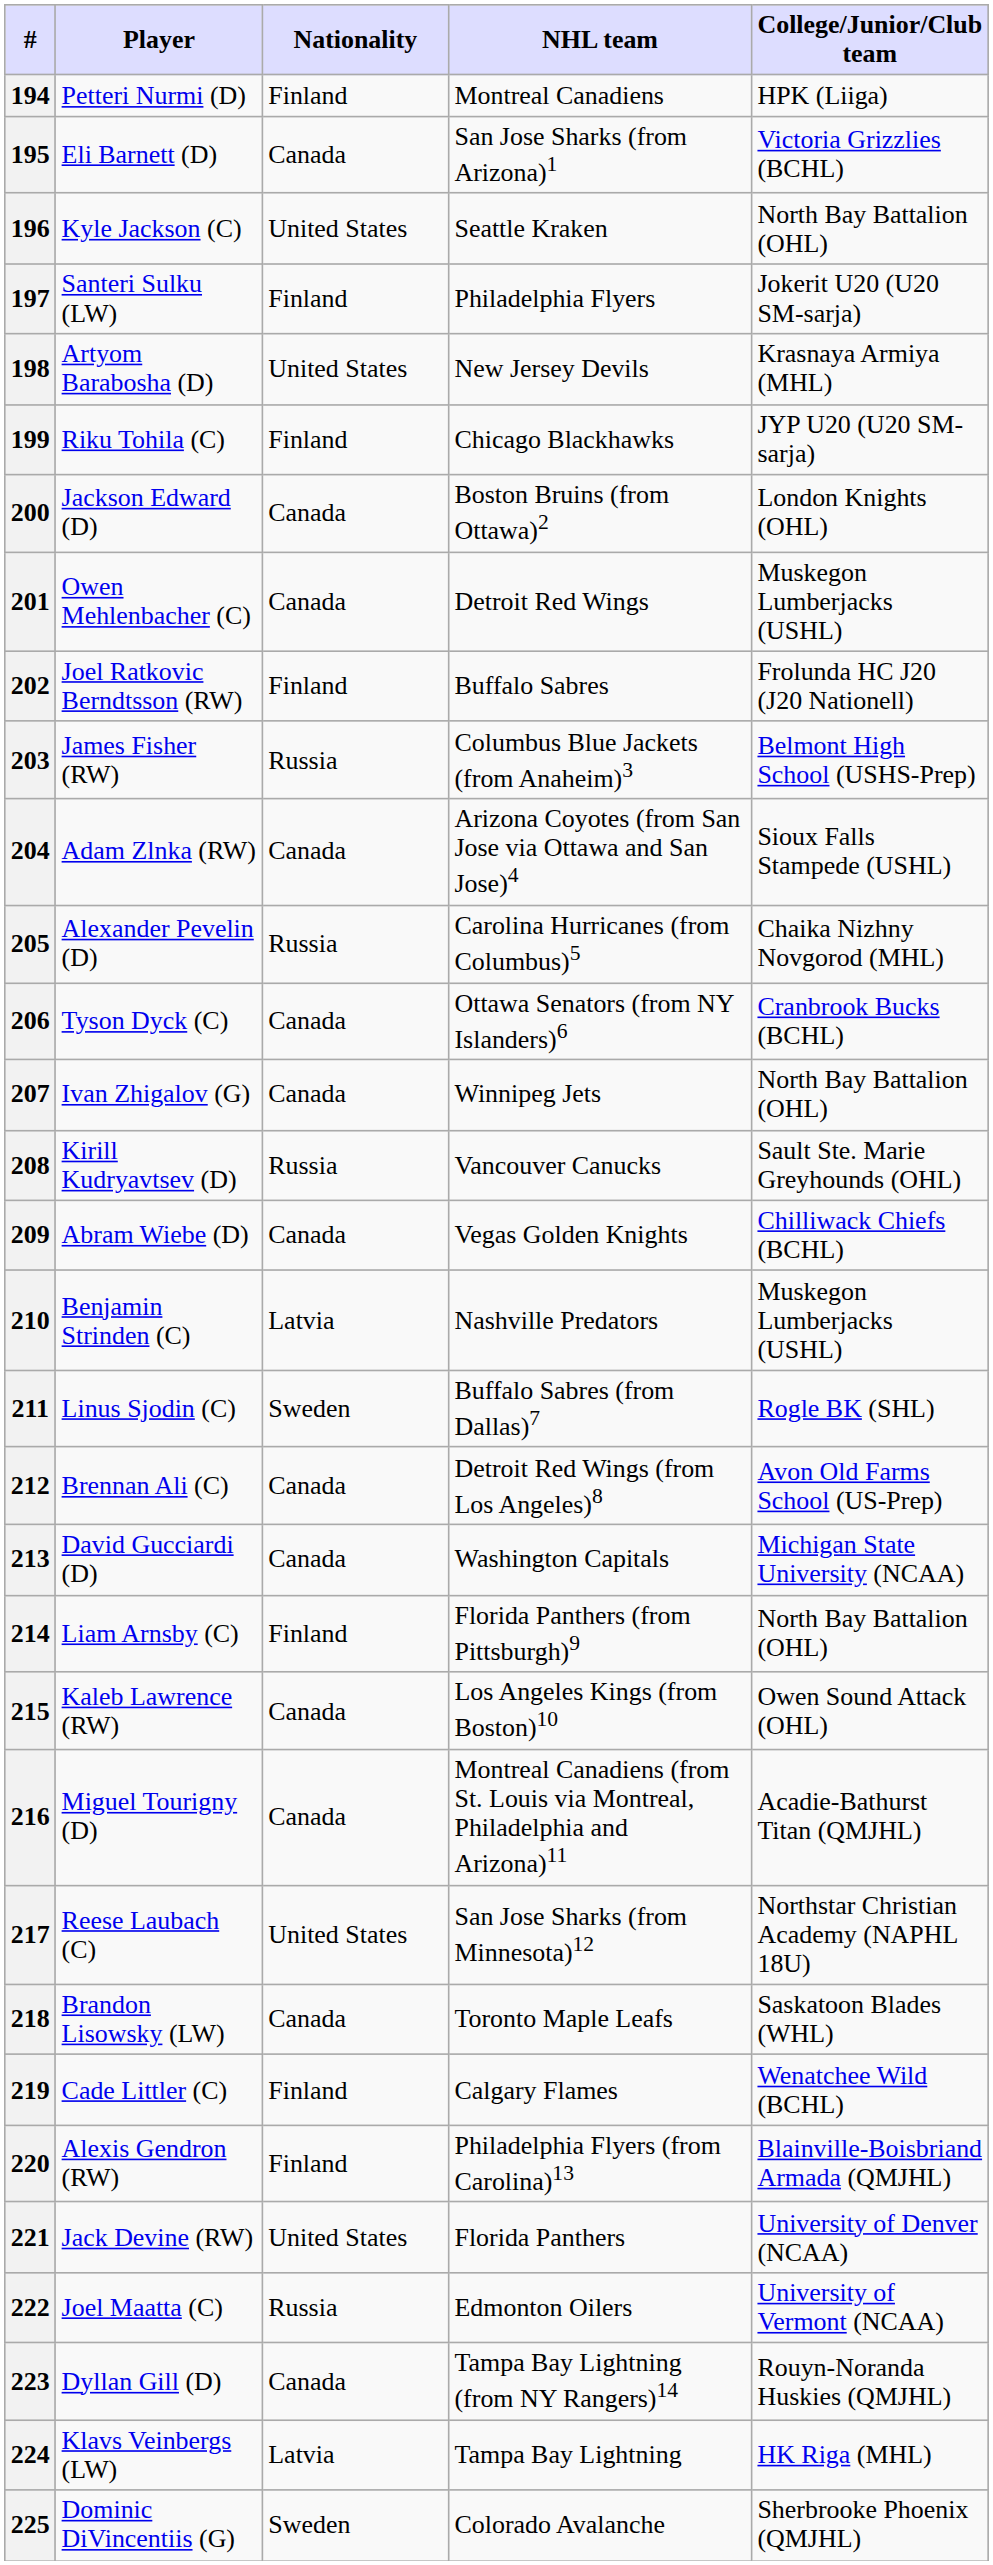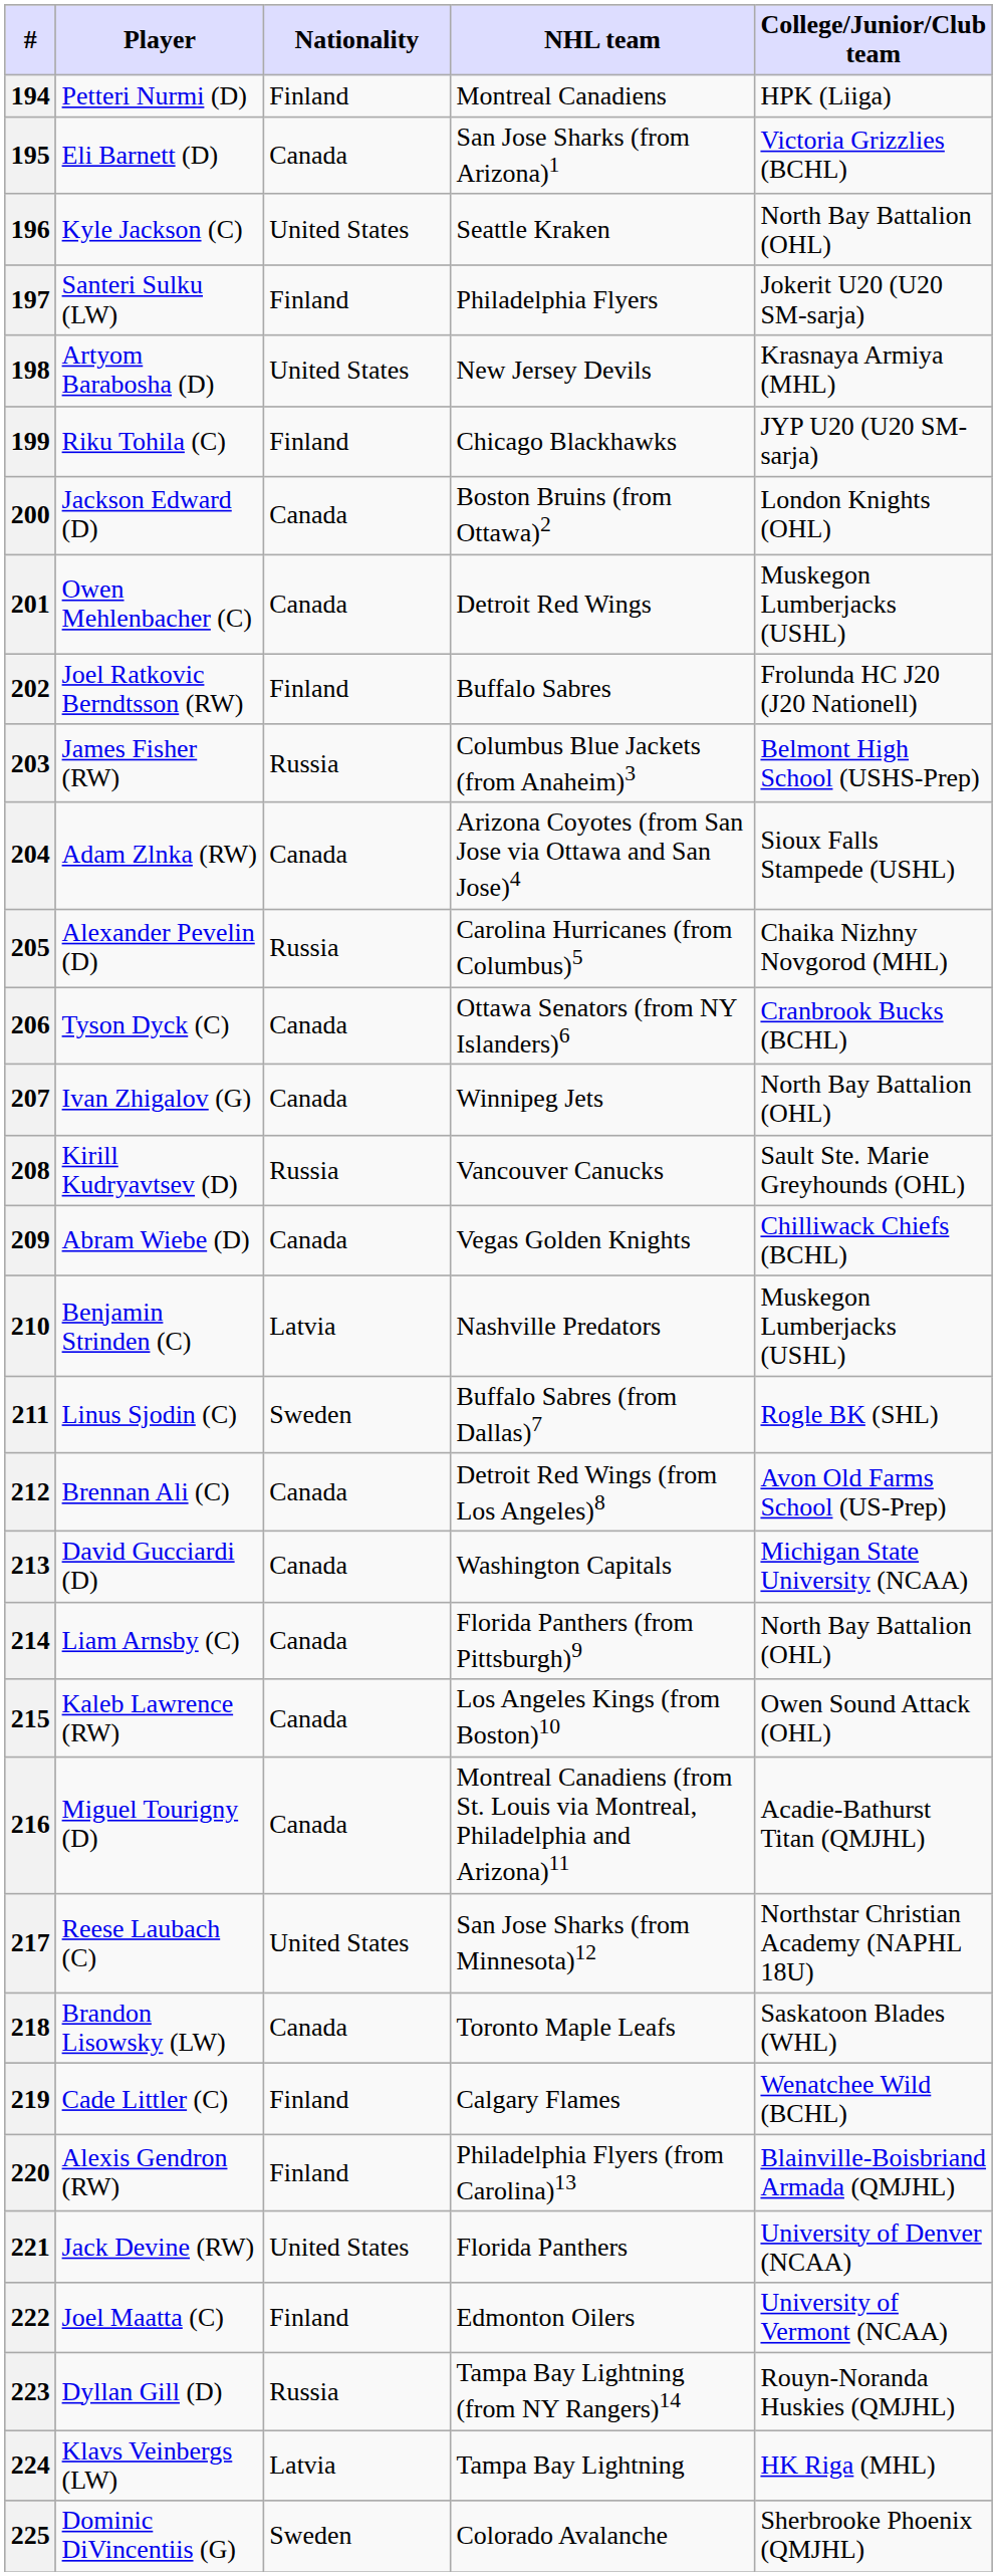 <table class="wikitable">
 <tr>
 <th style="background:#ddf; width:2.75%;">#</th>
 <th style="background:#ddf; width:22.0%;">Player</th>
 <th style="background:#ddf; width:20.0%;">Nationality</th>
 <th style="background:#ddf; width:34.0%;">NHL team</th>
 <th style="background:#ddf; width:100.0%;">College/Junior/Club team</th>
 </tr>
 <tr>
 <th>194</th>
 <td><a href='#'>Petteri Nurmi</a> (D)</td>
 <td> Finland</td>
 <td>Montreal Canadiens</td>
 <td>HPK (Liiga)</td>
 </tr>
 <tr>
 <th>195</th>
 <td><a href='#'>Eli Barnett</a> (D)</td>
 <td> Canada</td>
 <td>San Jose Sharks (from Arizona)<sup>1</sup></td>
 <td><a href='#'>Victoria Grizzlies</a> (BCHL)</td>
 </tr>
 <tr>
 <th>196</th>
 <td><a href='#'>Kyle Jackson</a> (C)</td>
 <td> United States</td>
 <td>Seattle Kraken</td>
 <td>North Bay Battalion (OHL)</td>
 </tr>
 <tr>
 <th>197</th>
 <td><a href='#'>Santeri Sulku</a> (LW)</td>
 <td> Finland</td>
 <td>Philadelphia Flyers</td>
 <td>Jokerit U20 (U20 SM-sarja)</td>
 </tr>
 <tr>
 <th>198</th>
 <td><a href='#'>Artyom Barabosha</a> (D)</td>
 <td> United States</td>
 <td>New Jersey Devils</td>
 <td>Krasnaya Armiya (MHL)</td>
 </tr>
 <tr>
 <th>199</th>
 <td><a href='#'>Riku Tohila</a> (C)</td>
 <td> Finland</td>
 <td>Chicago Blackhawks</td>
 <td>JYP U20 (U20 SM-sarja)</td>
 </tr>
 <tr>
 <th>200</th>
 <td><a href='#'>Jackson Edward</a> (D)</td>
 <td> Canada</td>
 <td>Boston Bruins (from Ottawa)<sup>2</sup></td>
 <td>London Knights (OHL)</td>
 </tr>
 <tr>
 <th>201</th>
 <td><a href='#'>Owen Mehlenbacher</a> (C)</td>
 <td> Canada</td>
 <td>Detroit Red Wings</td>
 <td>Muskegon Lumberjacks (USHL)</td>
 </tr>
 <tr>
 <th>202</th>
 <td><a href='#'>Joel Ratkovic Berndtsson</a> (RW)</td>
 <td> Finland</td>
 <td>Buffalo Sabres</td>
 <td>Frolunda HC J20 (J20 Nationell)</td>
 </tr>
 <tr>
 <th>203</th>
 <td><a href='#'>James Fisher</a> (RW)</td>
 <td> Russia</td>
 <td>Columbus Blue Jackets (from Anaheim)<sup>3</sup></td>
 <td><a href='#'>Belmont High School</a> (USHS-Prep)</td>
 </tr>
 <tr>
 <th>204</th>
 <td><a href='#'>Adam Zlnka</a> (RW)</td>
 <td> Canada</td>
 <td>Arizona Coyotes (from San Jose via Ottawa and San Jose)<sup>4</sup></td>
 <td>Sioux Falls Stampede (USHL)</td>
 </tr>
 <tr>
 <th>205</th>
 <td><a href='#'>Alexander Pevelin</a> (D)</td>
 <td> Russia</td>
 <td>Carolina Hurricanes (from Columbus)<sup>5</sup></td>
 <td>Chaika Nizhny Novgorod (MHL)</td>
 </tr>
 <tr>
 <th>206</th>
 <td><a href='#'>Tyson Dyck</a> (C)</td>
 <td> Canada</td>
 <td>Ottawa Senators (from NY Islanders)<sup>6</sup></td>
 <td><a href='#'>Cranbrook Bucks</a> (BCHL)</td>
 </tr>
 <tr>
 <th>207</th>
 <td><a href='#'>Ivan Zhigalov</a> (G)</td>
 <td> Canada</td>
 <td>Winnipeg Jets</td>
 <td>North Bay Battalion (OHL)</td>
 </tr>
 <tr>
 <th>208</th>
 <td><a href='#'>Kirill Kudryavtsev</a> (D)</td>
 <td> Russia</td>
 <td>Vancouver Canucks</td>
 <td>Sault Ste. Marie Greyhounds (OHL)</td>
 </tr>
 <tr>
 <th>209</th>
 <td><a href='#'>Abram Wiebe</a> (D)</td>
 <td> Canada</td>
 <td>Vegas Golden Knights</td>
 <td><a href='#'>Chilliwack Chiefs</a> (BCHL)</td>
 </tr>
 <tr>
 <th>210</th>
 <td><a href='#'>Benjamin Strinden</a> (C)</td>
 <td> Latvia</td>
 <td>Nashville Predators</td>
 <td>Muskegon Lumberjacks (USHL)</td>
 </tr>
 <tr>
 <th>211</th>
 <td><a href='#'>Linus Sjodin</a> (C)</td>
 <td> Sweden</td>
 <td>Buffalo Sabres (from Dallas)<sup>7</sup></td>
 <td><a href='#'>Rogle BK</a> (SHL)</td>
 </tr>
 <tr>
 <th>212</th>
 <td><a href='#'>Brennan Ali</a> (C)</td>
 <td> Canada</td>
 <td>Detroit Red Wings (from Los Angeles)<sup>8</sup></td>
 <td><a href='#'>Avon Old Farms School</a> (US-Prep)</td>
 </tr>
 <tr>
 <th>213</th>
 <td><a href='#'>David Gucciardi</a> (D)</td>
 <td> Canada</td>
 <td>Washington Capitals</td>
 <td><a href='#'>Michigan State University</a> (NCAA)</td>
 </tr>
 <tr>
 <th>214</th>
 <td><a href='#'>Liam Arnsby</a> (C)</td>
-<td> Finland</td>
+<td> Canada</td>
 <td>Florida Panthers (from Pittsburgh)<sup>9</sup></td>
 <td>North Bay Battalion (OHL)</td>
 </tr>
 <tr>
 <th>215</th>
 <td><a href='#'>Kaleb Lawrence</a> (RW)</td>
 <td> Canada</td>
 <td>Los Angeles Kings (from Boston)<sup>10</sup></td>
 <td>Owen Sound Attack (OHL)</td>
 </tr>
 <tr>
 <th>216</th>
 <td><a href='#'>Miguel Tourigny</a> (D)</td>
 <td> Canada</td>
 <td>Montreal Canadiens (from St. Louis via Montreal, Philadelphia and Arizona)<sup>11</sup></td>
 <td>Acadie-Bathurst Titan (QMJHL)</td>
 </tr>
 <tr>
 <th>217</th>
 <td><a href='#'>Reese Laubach</a> (C)</td>
 <td> United States</td>
 <td>San Jose Sharks (from Minnesota)<sup>12</sup></td>
 <td>Northstar Christian Academy (NAPHL 18U)</td>
 </tr>
 <tr>
 <th>218</th>
 <td><a href='#'>Brandon Lisowsky</a> (LW)</td>
 <td> Canada</td>
 <td>Toronto Maple Leafs</td>
 <td>Saskatoon Blades (WHL)</td>
 </tr>
 <tr>
 <th>219</th>
 <td><a href='#'>Cade Littler</a> (C)</td>
 <td> Finland</td>
 <td>Calgary Flames</td>
 <td><a href='#'>Wenatchee Wild</a> (BCHL)</td>
 </tr>
 <tr>
 <th>220</th>
 <td><a href='#'>Alexis Gendron</a> (RW)</td>
 <td> Finland</td>
 <td>Philadelphia Flyers (from Carolina)<sup>13</sup></td>
 <td><a href='#'>Blainville-Boisbriand Armada</a> (QMJHL)</td>
 </tr>
 <tr>
 <th>221</th>
 <td><a href='#'>Jack Devine</a> (RW)</td>
 <td> United States</td>
 <td>Florida Panthers</td>
 <td><a href='#'>University of Denver</a> (NCAA)</td>
 </tr>
 <tr>
 <th>222</th>
 <td><a href='#'>Joel Maatta</a> (C)</td>
-<td> Russia</td>
+<td> Finland</td>
 <td>Edmonton Oilers</td>
 <td><a href='#'>University of Vermont</a> (NCAA)</td>
 </tr>
 <tr>
 <th>223</th>
 <td><a href='#'>Dyllan Gill</a> (D)</td>
-<td> Canada</td>
+<td> Russia</td>
 <td>Tampa Bay Lightning (from NY Rangers)<sup>14</sup></td>
 <td>Rouyn-Noranda Huskies (QMJHL)</td>
 </tr>
 <tr>
 <th>224</th>
 <td><a href='#'>Klavs Veinbergs</a> (LW)</td>
 <td> Latvia</td>
 <td>Tampa Bay Lightning</td>
 <td><a href='#'>HK Riga</a> (MHL)</td>
 </tr>
 <tr>
 <th>225</th>
 <td><a href='#'>Dominic DiVincentiis</a> (G)</td>
 <td> Sweden</td>
 <td>Colorado Avalanche</td>
 <td>Sherbrooke Phoenix (QMJHL)</td>
 </tr>
 </table>
